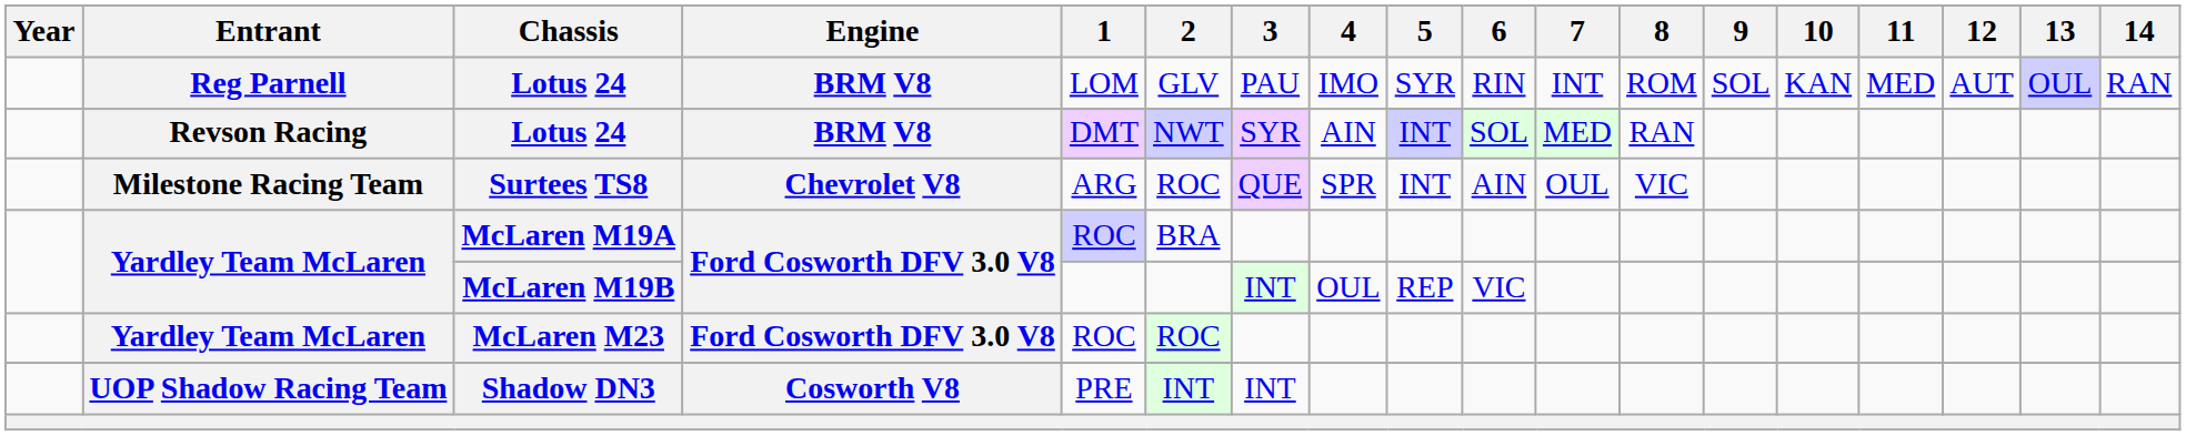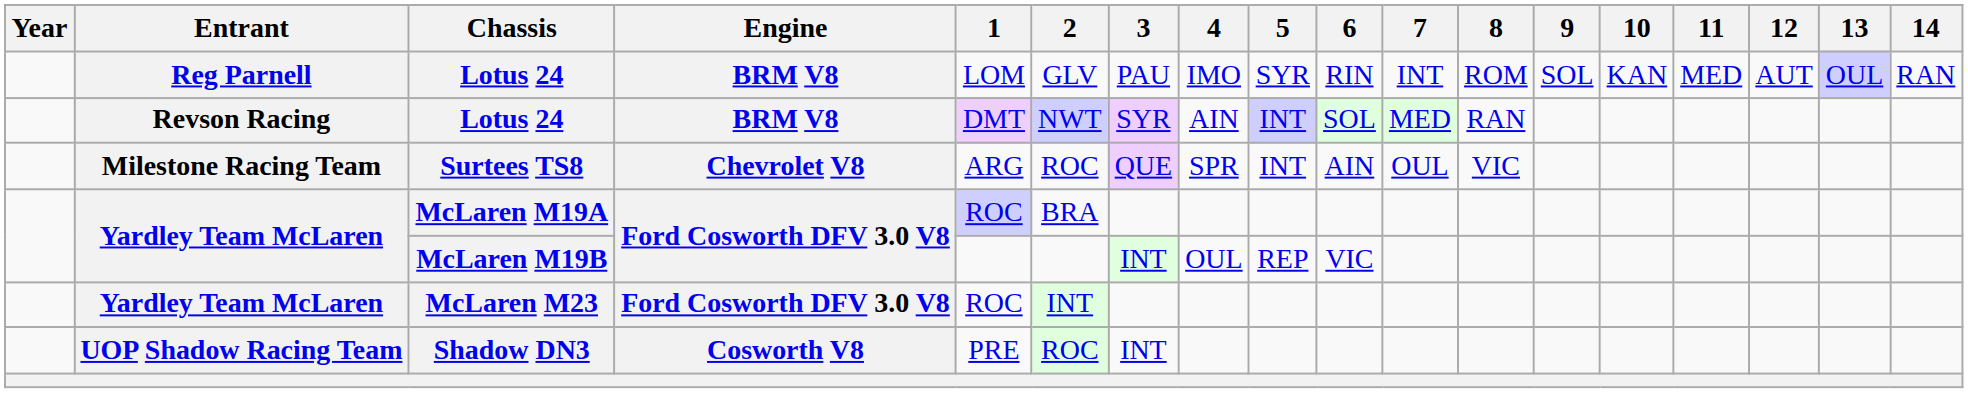 <table class="wikitable" style="text-align:center; font-size:90%">
 <tr>
 <th>Year</th>
 <th>Entrant</th>
 <th>Chassis</th>
 <th>Engine</th>
 <th>1</th>
 <th>2</th>
 <th>3</th>
 <th>4</th>
 <th>5</th>
 <th>6</th>
 <th>7</th>
 <th>8</th>
 <th>9</th>
 <th>10</th>
 <th>11</th>
 <th>12</th>
 <th>13</th>
 <th>14</th>
 </tr>
 <tr>
 <td></td>
 <th><a href='#'>Reg Parnell</a></th>
 <th><a href='#'>Lotus</a> <a href='#'>24</a></th>
 <th><a href='#'>BRM</a> <a href='#'>V8</a></th>
 <td><a href='#'>LOM</a></td>
 <td><a href='#'>GLV</a></td>
 <td><a href='#'>PAU</a></td>
 <td><a href='#'>IMO</a></td>
 <td><a href='#'>SYR</a></td>
 <td><a href='#'>RIN</a></td>
 <td><a href='#'>INT</a></td>
 <td><a href='#'>ROM</a></td>
 <td><a href='#'>SOL</a></td>
 <td><a href='#'>KAN</a></td>
 <td><a href='#'>MED</a></td>
 <td><a href='#'>AUT</a></td>
 <td style="background:#CFCFFF;"><a href='#'>OUL</a><br></td>
 <td><a href='#'>RAN</a></td>
 </tr>
 <tr>
 <td></td>
 <th>Revson Racing</th>
 <th><a href='#'>Lotus</a> <a href='#'>24</a></th>
 <th><a href='#'>BRM</a> <a href='#'>V8</a></th>
 <td style="background:#EFCFFF;"><a href='#'>DMT</a><br></td>
 <td style="background:#CFCFFF;"><a href='#'>NWT</a><br></td>
 <td style="background:#EFCFFF;"><a href='#'>SYR</a><br></td>
 <td><a href='#'>AIN</a><br></td>
 <td style="background:#CFCFFF;"><a href='#'>INT</a><br></td>
 <td style="background:#DFFFDF;"><a href='#'>SOL</a><br></td>
 <td style="background:#DFFFDF;"><a href='#'>MED</a><br></td>
 <td><a href='#'>RAN</a></td>
 <td></td>
 <td></td>
 <td></td>
 <td></td>
 <td></td>
 <td></td>
 </tr>
 <tr>
 <td></td>
 <th>Milestone Racing Team</th>
 <th><a href='#'>Surtees</a> <a href='#'>TS8</a></th>
 <th><a href='#'>Chevrolet</a> <a href='#'>V8</a></th>
 <td><a href='#'>ARG</a></td>
 <td><a href='#'>ROC</a></td>
 <td style="background:#EFCFFF;"><a href='#'>QUE</a><br></td>
 <td><a href='#'>SPR</a></td>
 <td><a href='#'>INT</a></td>
 <td><a href='#'>AIN</a></td>
 <td><a href='#'>OUL</a></td>
 <td><a href='#'>VIC</a></td>
 <td></td>
 <td></td>
 <td></td>
 <td></td>
 <td></td>
 <td></td>
 </tr>
 <tr>
 <td rowspan="2"></td>
 <th rowspan="2"><a href='#'>Yardley Team McLaren</a></th>
 <th><a href='#'>McLaren</a> <a href='#'>M19A</a></th>
 <th rowspan="2"><a href='#'>Ford Cosworth DFV</a> 3.0 <a href='#'>V8</a></th>
 <td style="background:#CFCFFF;"><a href='#'>ROC</a><br></td>
 <td><a href='#'>BRA</a></td>
 <td></td>
 <td></td>
 <td></td>
 <td></td>
 <td></td>
 <td></td>
 <td></td>
 <td></td>
 <td></td>
 <td></td>
 <td></td>
 <td></td>
 </tr>
 <tr>
 <th><a href='#'>McLaren</a> <a href='#'>M19B</a></th>
 <td></td>
 <td></td>
 <td style="background:#DFFFDF;"><a href='#'>INT</a><br></td>
 <td><a href='#'>OUL</a></td>
 <td><a href='#'>REP</a></td>
 <td><a href='#'>VIC</a></td>
 <td></td>
 <td></td>
 <td></td>
 <td></td>
 <td></td>
 <td></td>
 <td></td>
 <td></td>
 </tr>
 <tr>
 <td></td>
 <th><a href='#'>Yardley Team McLaren</a></th>
 <th><a href='#'>McLaren</a> <a href='#'>M23</a></th>
 <th><a href='#'>Ford Cosworth DFV</a> 3.0 <a href='#'>V8</a></th>
 <td><a href='#'>ROC</a></td>
-<td style="background:#DFFFDF;"><a href='#'>ROC</a><br></td>
+<td style="background:#DFFFDF;"><a href='#'>INT</a><br></td>
 <td></td>
 <td></td>
 <td></td>
 <td></td>
 <td></td>
 <td></td>
 <td></td>
 <td></td>
 <td></td>
 <td></td>
 <td></td>
 <td></td>
 </tr>
 <tr>
 <td></td>
 <th><a href='#'>UOP</a> <a href='#'>Shadow Racing Team</a></th>
 <th><a href='#'>Shadow</a> <a href='#'>DN3</a></th>
 <th><a href='#'>Cosworth</a> <a href='#'>V8</a></th>
 <td><a href='#'>PRE</a></td>
-<td style="background:#DFFFDF;"><a href='#'>INT</a><br></td>
+<td style="background:#DFFFDF;"><a href='#'>ROC</a><br></td>
 <td><a href='#'>INT</a></td>
 <td></td>
 <td></td>
 <td></td>
 <td></td>
 <td></td>
 <td></td>
 <td></td>
 <td></td>
 <td></td>
 <td></td>
 <td></td>
 </tr>
 <tr>
 <th colspan="18"></th>
 </tr>
 </table>
